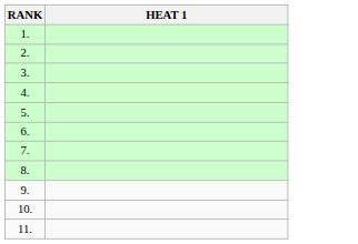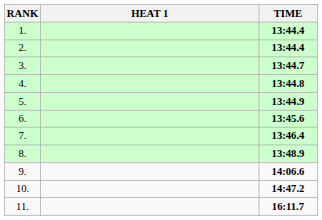 <table class="wikitable" style="border-collapse: collapse; font-size: 90%;">
 <tr>
 <th>RANK</th>
 <th style="width: 20em">HEAT 1</th>
+<th style="width: 5em">TIME</th>
 </tr>
 <tr style="background:#ccffcc;">
 <td align="center">1.</td>
 <td></td>
+<td align="center"><strong>13:44.4 </strong></td>
 </tr>
 <tr style="background:#ccffcc;">
 <td align="center">2.</td>
 <td></td>
+<td align="center"><strong>13:44.4 </strong></td>
 </tr>
 <tr style="background:#ccffcc;">
 <td align="center">3.</td>
 <td></td>
+<td align="center"><strong>13:44.7 </strong></td>
 </tr>
 <tr style="background:#ccffcc;">
 <td align="center">4.</td>
 <td></td>
+<td align="center"><strong>13:44.8 </strong></td>
 </tr>
 <tr style="background:#ccffcc;">
 <td align="center">5.</td>
 <td></td>
+<td align="center"><strong>13:44.9 </strong></td>
 </tr>
 <tr style="background:#ccffcc;">
 <td align="center">6.</td>
 <td></td>
+<td align="center"><strong>13:45.6 </strong></td>
 </tr>
 <tr style="background:#ccffcc;">
 <td align="center">7.</td>
 <td></td>
+<td align="center"><strong>13:46.4 </strong></td>
 </tr>
 <tr style="background:#ccffcc;">
 <td align="center">8.</td>
 <td></td>
+<td align="center"><strong>13:48.9 </strong></td>
 </tr>
 <tr>
 <td align="center">9.</td>
 <td></td>
+<td align="center"><strong>14:06.6   </strong></td>
 </tr>
 <tr>
 <td align="center">10.</td>
 <td></td>
+<td align="center"><strong>14:47.2   </strong></td>
 </tr>
 <tr>
 <td align="center">11.</td>
 <td></td>
+<td align="center"><strong>16:11.7   </strong></td>
 </tr>
 </table>
